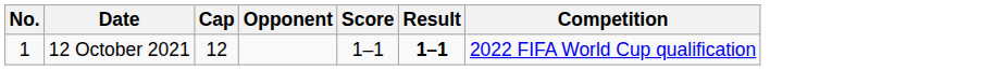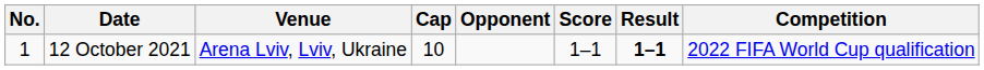 <table class="wikitable sortable">
 <tr>
 <th scope=col>No.</th>
 <th scope=col>Date</th>
+<th scope=col>Venue</th>
 <th scope=col>Cap</th>
 <th scope=col>Opponent</th>
 <th scope=col>Score</th>
 <th scope=col>Result</th>
 <th scope=col>Competition</th>
 </tr>
 <tr>
 <td align=center>1</td>
 <td>12 October 2021</td>
-<td align=center>12</td>
+<td><a href='#'>Arena Lviv</a>, <a href='#'>Lviv</a>, Ukraine</td>
+<td align=center>10</td>
 <td></td>
 <td align=center>1–1</td>
 <td align=center><strong>1–1</strong></td>
 <td><a href='#'>2022 FIFA World Cup qualification</a></td>
 </tr>
 </table>
